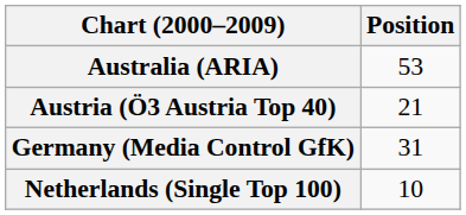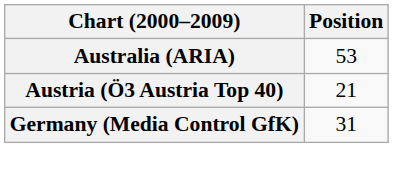 <table class="wikitable sortable plainrowheaders" style="text-align:center">
 <tr>
 <th>Chart (2000–2009)</th>
 <th>Position</th>
 </tr>
 <tr>
 <th scope="row">Australia (ARIA)</th>
 <td>53</td>
 </tr>
 <tr>
 <th scope="row">Austria (Ö3 Austria Top 40)</th>
 <td>21</td>
 </tr>
 <tr>
 <th scope="row">Germany (Media Control GfK)</th>
 <td>31</td>
 </tr>
-<tr>
-<th scope="row">Netherlands (Single Top 100)</th>
-<td>10</td>
-</tr>
 </table>
